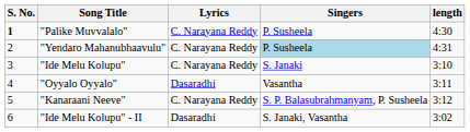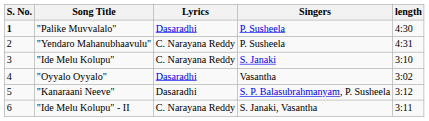 <table class="wikitable">
 <tr>
 <th>S. No.</th>
 <th>Song Title</th>
 <th>Lyrics</th>
 <th>Singers</th>
 <th>length</th>
 </tr>
 <tr>
 <td><strong>1</strong></td>
 <td>"Palike Muvvalalo"</td>
-<td><a href='#'>C. Narayana Reddy</a></td>
+<td><a href='#'>Dasaradhi</a></td>
 <td><a href='#'>P. Susheela</a></td>
 <td>4:30</td>
 </tr>
 <tr>
 <td>2</td>
 <td>"Yendaro Mahanubhaavulu"</td>
 <td>C. Narayana Reddy</td>
-<td style="background: lightblue;">P. Susheela</td>
+<td>P. Susheela</td>
 <td>4:31</td>
 </tr>
 <tr>
 <td>3</td>
 <td>"Ide Melu Kolupu"</td>
 <td>C. Narayana Reddy</td>
 <td><a href='#'>S. Janaki</a></td>
 <td>3:10</td>
 </tr>
 <tr>
 <td>4</td>
 <td>"Oyyalo Oyyalo"</td>
 <td><a href='#'>Dasaradhi</a></td>
 <td>Vasantha</td>
-<td>3:11</td>
+<td>3:02</td>
 </tr>
 <tr>
 <td>5</td>
 <td>"Kanaraani Neeve"</td>
-<td>C. Narayana Reddy</td>
+<td>Dasaradhi</td>
 <td><a href='#'>S. P. Balasubrahmanyam</a>, P. Susheela</td>
 <td>3:12</td>
 </tr>
 <tr>
 <td>6</td>
 <td>"Ide Melu Kolupu" - II</td>
-<td>Dasaradhi</td>
+<td>C. Narayana Reddy</td>
 <td>S. Janaki, Vasantha</td>
-<td>3:02</td>
+<td>3:11</td>
 </tr>
 </table>
